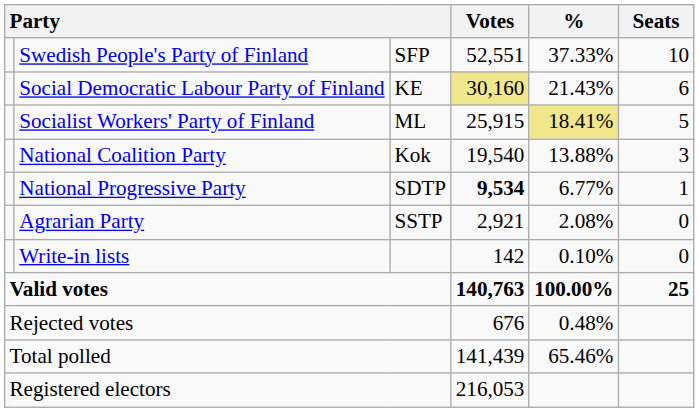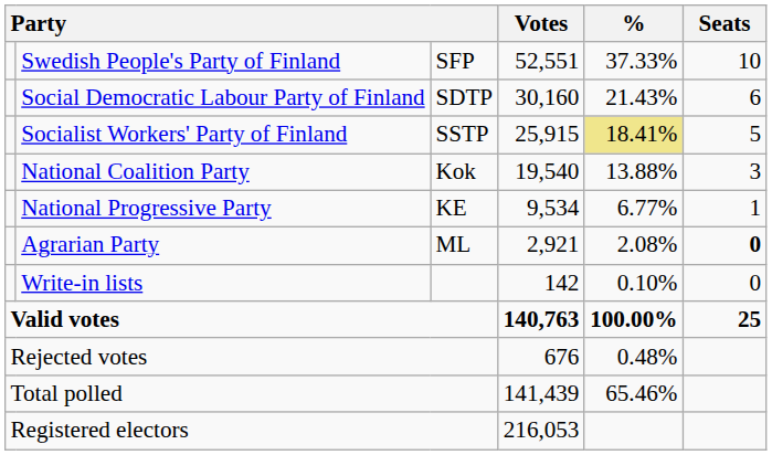 <table class="wikitable" border="1" style="text-align:right;">
 <tr>
 <th style="text-align:left;" colspan=3>Party</th>
 <th align=center width="50">Votes</th>
 <th align=center width="50">%</th>
 <th align=center width="50">Seats</th>
 </tr>
 <tr>
 <td></td>
 <td align=left><a href='#'>Swedish People's Party of Finland</a></td>
 <td align=left>SFP</td>
 <td>52,551</td>
 <td>37.33%</td>
 <td>10</td>
 </tr>
 <tr>
 <td></td>
 <td align=left style="white-space: nowrap;"><a href='#'>Social Democratic Labour Party of Finland</a></td>
-<td align=left>KE</td>
-<td style="background: khaki;">30,160</td>
+<td align=left>SDTP</td>
+<td>30,160</td>
 <td>21.43%</td>
 <td>6</td>
 </tr>
 <tr>
 <td></td>
 <td align=left><a href='#'>Socialist Workers' Party of Finland</a></td>
-<td align=left>ML</td>
+<td align=left>SSTP</td>
 <td>25,915</td>
 <td style="background: khaki;">18.41%</td>
 <td>5</td>
 </tr>
 <tr>
 <td></td>
 <td align=left><a href='#'>National Coalition Party</a></td>
 <td align=left>Kok</td>
 <td>19,540</td>
 <td>13.88%</td>
 <td>3</td>
 </tr>
 <tr>
 <td></td>
 <td align=left><a href='#'>National Progressive Party</a></td>
-<td align=left>SDTP</td>
-<td><strong>9,534</strong></td>
+<td align=left>KE</td>
+<td>9,534</td>
 <td>6.77%</td>
 <td>1</td>
 </tr>
 <tr>
 <td></td>
 <td align=left><a href='#'>Agrarian Party</a></td>
-<td align=left>SSTP</td>
+<td align=left>ML</td>
 <td>2,921</td>
 <td>2.08%</td>
-<td>0</td>
+<td><strong>0</strong></td>
 </tr>
 <tr>
 <td></td>
 <td align=left><a href='#'>Write-in lists</a></td>
 <td align=left></td>
 <td>142</td>
 <td>0.10%</td>
 <td>0</td>
 </tr>
 <tr style="font-weight:bold">
 <td align=left colspan=3>Valid votes</td>
 <td>140,763</td>
 <td>100.00%</td>
 <td>25</td>
 </tr>
 <tr>
 <td align=left colspan=3>Rejected votes</td>
 <td>676</td>
 <td>0.48%</td>
 <td></td>
 </tr>
 <tr>
 <td align=left colspan=3>Total polled</td>
 <td>141,439</td>
 <td>65.46%</td>
 <td></td>
 </tr>
 <tr>
 <td align=left colspan=3>Registered electors</td>
 <td>216,053</td>
 <td></td>
 <td></td>
 </tr>
 </table>
